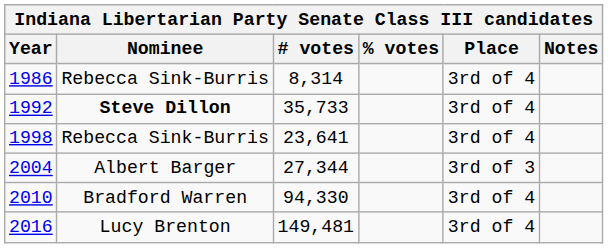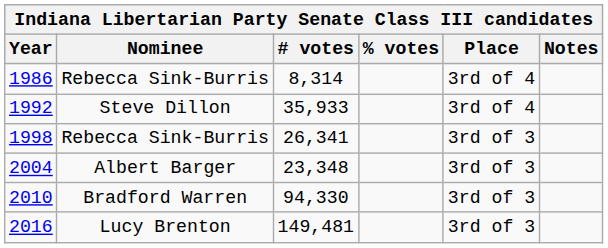 <table class=wikitable style="text-align:center;">
 <tr style="background:lightgrey;">
 <th colspan="9">Indiana Libertarian Party Senate Class III candidates</th>
 </tr>
 <tr style="background:lightgrey;">
 <th>Year</th>
 <th>Nominee</th>
 <th># votes</th>
 <th>% votes</th>
 <th>Place</th>
 <th>Notes</th>
 </tr>
 <tr>
 <td><a href='#'>1986</a></td>
 <td>Rebecca Sink-Burris</td>
 <td>8,314</td>
 <td></td>
 <td>3rd of 4</td>
 <td></td>
 </tr>
 <tr>
 <td><a href='#'>1992</a></td>
-<td><strong>Steve Dillon</strong></td>
-<td>35,733</td>
+<td>Steve Dillon</td>
+<td>35,933</td>
 <td></td>
 <td>3rd of 4</td>
 <td></td>
 </tr>
 <tr>
 <td><a href='#'>1998</a></td>
 <td>Rebecca Sink-Burris</td>
-<td>23,641</td>
+<td>26,341</td>
 <td></td>
-<td>3rd of 4</td>
+<td>3rd of 3</td>
 <td></td>
 </tr>
 <tr>
 <td><a href='#'>2004</a></td>
 <td>Albert Barger</td>
-<td>27,344</td>
+<td>23,348</td>
 <td></td>
 <td>3rd of 3</td>
 <td></td>
 </tr>
 <tr>
 <td><a href='#'>2010</a></td>
 <td>Bradford Warren</td>
 <td>94,330</td>
 <td></td>
-<td>3rd of 4</td>
+<td>3rd of 3</td>
 <td></td>
 </tr>
 <tr>
 <td><a href='#'>2016</a></td>
 <td>Lucy Brenton</td>
 <td>149,481</td>
 <td></td>
-<td>3rd of 4</td>
+<td>3rd of 3</td>
 <td></td>
 </tr>
 </table>
